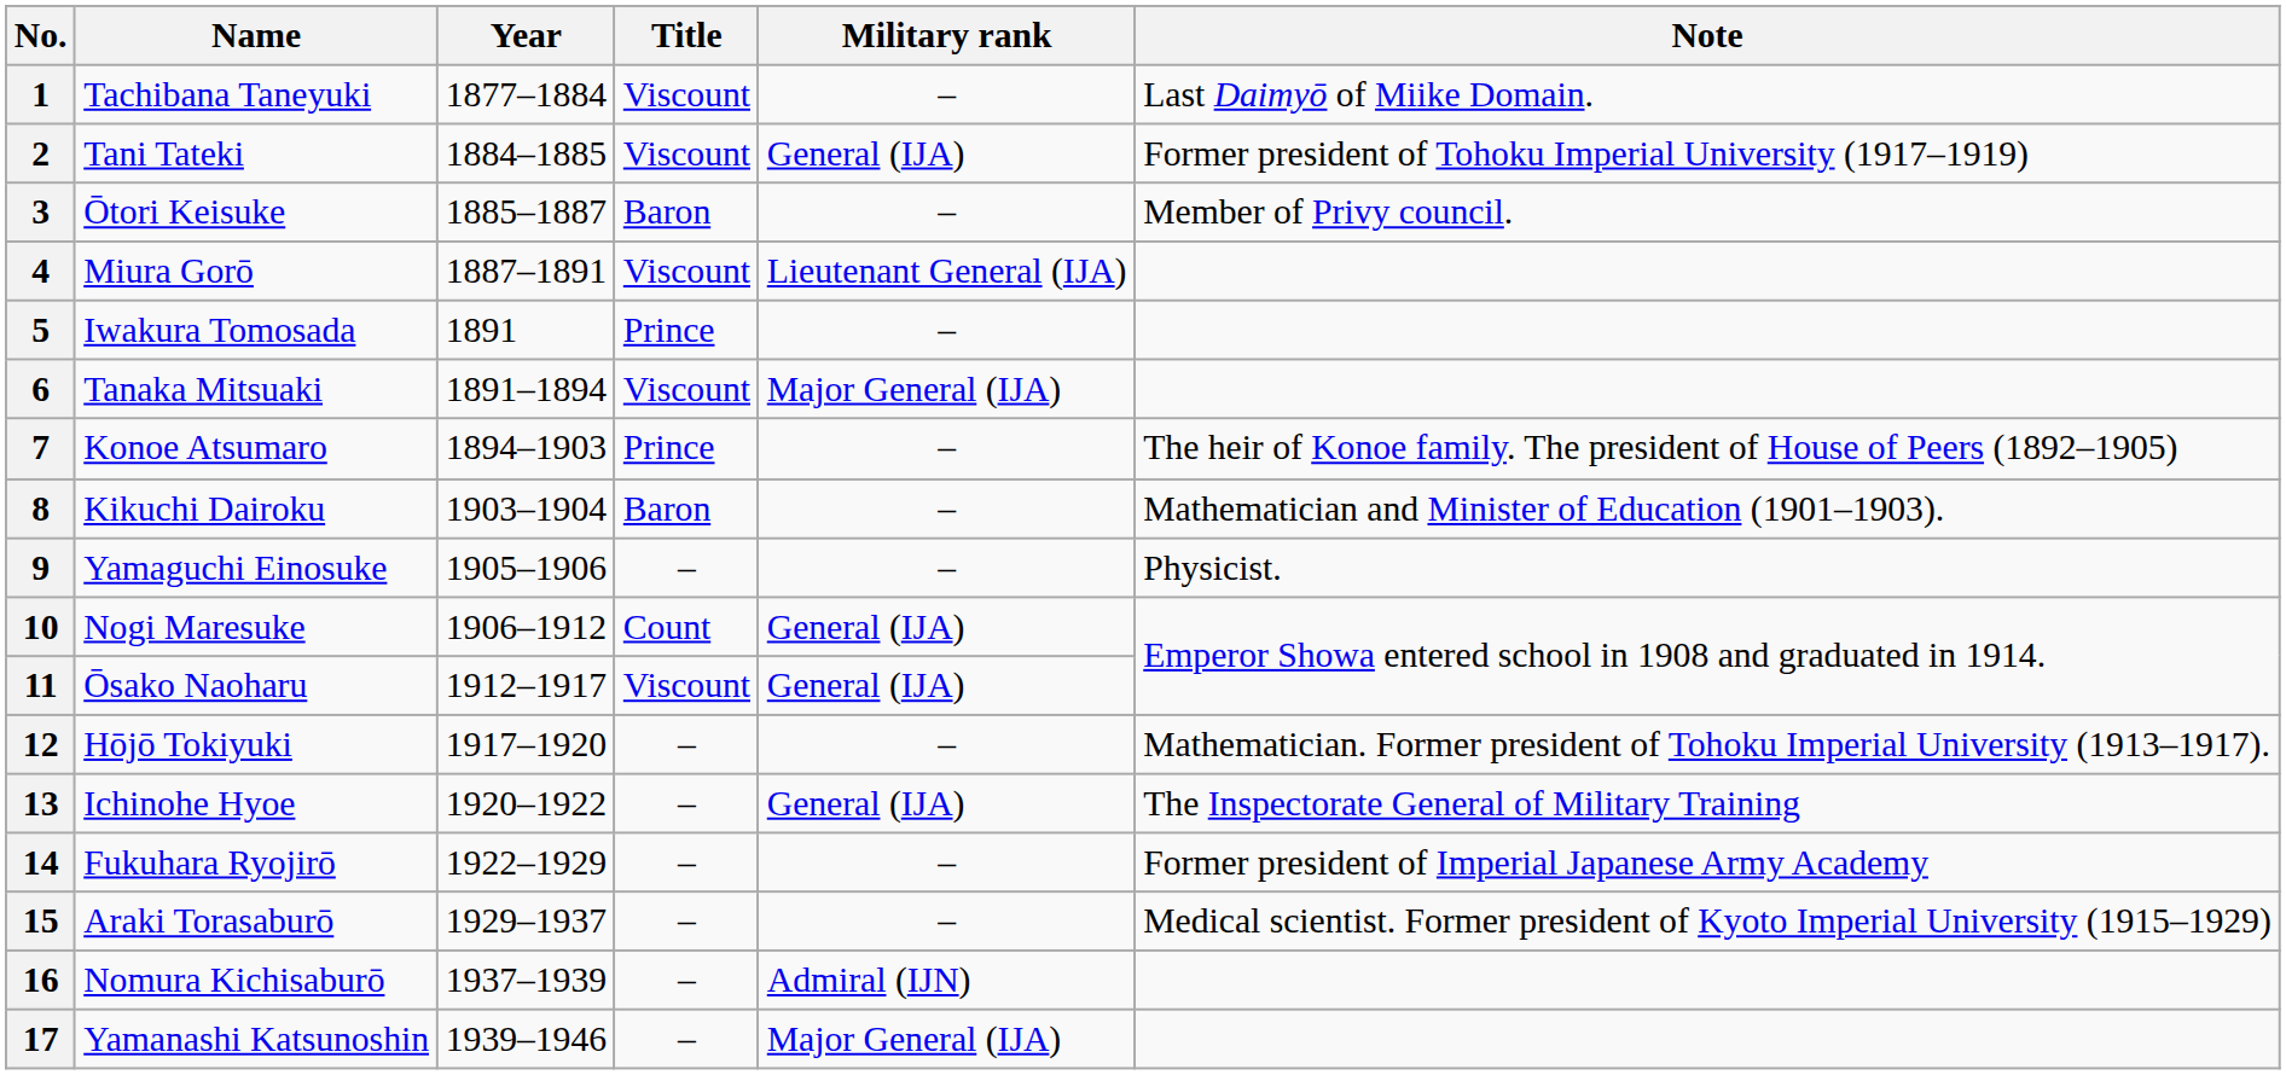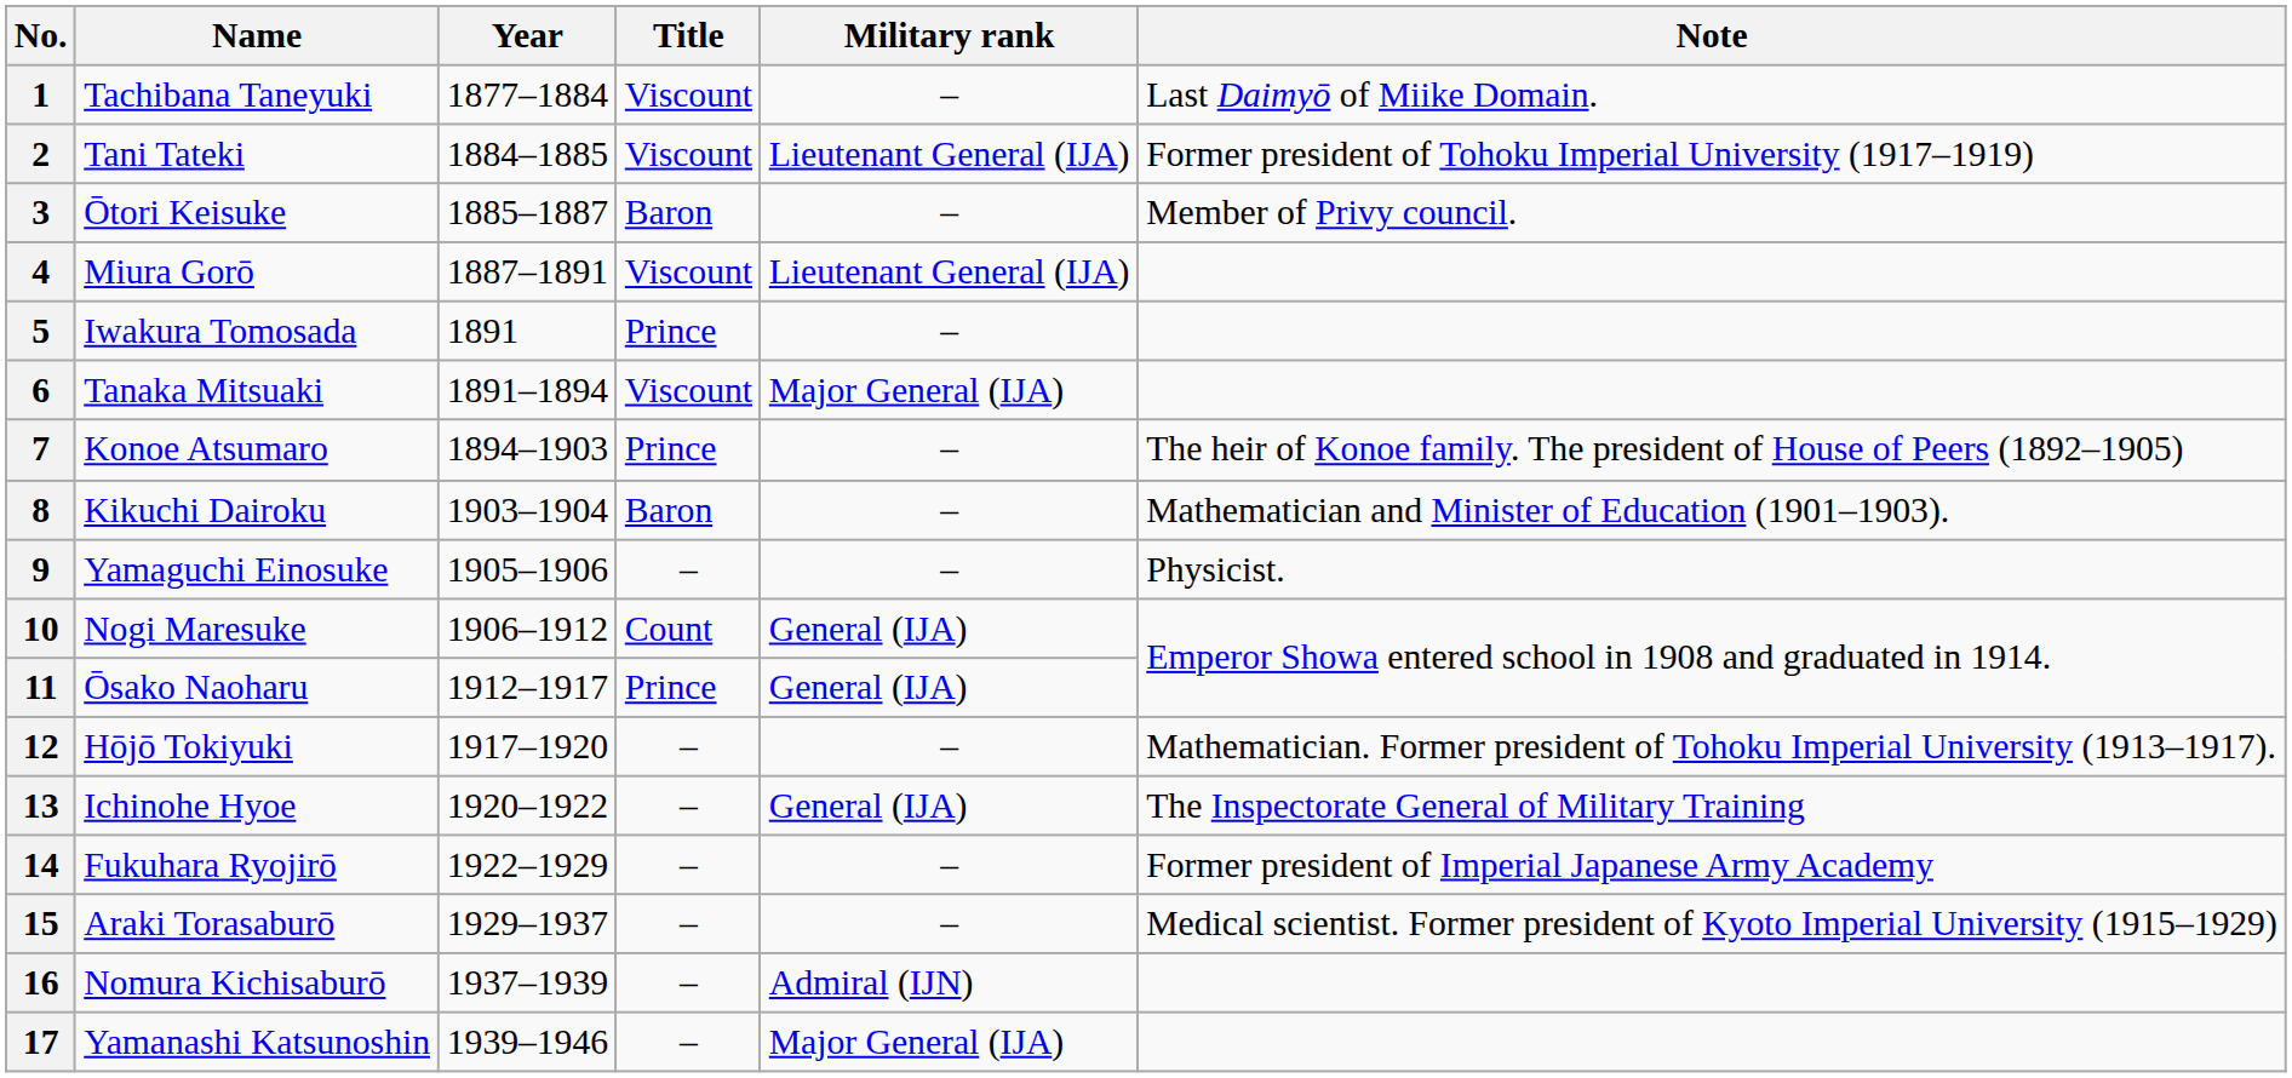 <table class="wikitable" style="font-size: 95%;">
 <tr>
 <th>No.</th>
 <th>Name</th>
 <th>Year</th>
 <th>Title</th>
 <th>Military rank</th>
 <th>Note</th>
 </tr>
 <tr>
 <th>1</th>
 <td><a href='#'>Tachibana Taneyuki</a></td>
 <td>1877–1884</td>
 <td><a href='#'>Viscount</a></td>
 <td align="center">–</td>
 <td>Last <em><a href='#'>Daimyō</a></em> of <a href='#'>Miike Domain</a>.</td>
 </tr>
 <tr>
 <th>2</th>
 <td><a href='#'>Tani Tateki</a></td>
 <td>1884–1885</td>
 <td><a href='#'>Viscount</a></td>
-<td><a href='#'>General</a> (<a href='#'>IJA</a>)</td>
+<td><a href='#'>Lieutenant General</a> (<a href='#'>IJA</a>)</td>
 <td>Former president of <a href='#'>Tohoku Imperial University</a> (1917–1919)</td>
 </tr>
 <tr>
 <th>3</th>
 <td><a href='#'>Ōtori Keisuke</a></td>
 <td>1885–1887</td>
 <td><a href='#'>Baron</a></td>
 <td align="center">–</td>
 <td>Member of <a href='#'>Privy council</a>.</td>
 </tr>
 <tr>
 <th>4</th>
 <td><a href='#'>Miura Gorō</a></td>
 <td>1887–1891</td>
 <td><a href='#'>Viscount</a></td>
 <td><a href='#'>Lieutenant General</a> (<a href='#'>IJA</a>)</td>
 <td></td>
 </tr>
 <tr>
 <th>5</th>
 <td><a href='#'>Iwakura Tomosada</a></td>
 <td>1891</td>
 <td><a href='#'>Prince</a></td>
 <td align="center">–</td>
 <td></td>
 </tr>
 <tr>
 <th>6</th>
 <td><a href='#'>Tanaka Mitsuaki</a></td>
 <td>1891–1894</td>
 <td><a href='#'>Viscount</a></td>
 <td><a href='#'>Major General</a> (<a href='#'>IJA</a>)</td>
 <td></td>
 </tr>
 <tr>
 <th>7</th>
 <td><a href='#'>Konoe Atsumaro</a></td>
 <td>1894–1903</td>
 <td><a href='#'>Prince</a></td>
 <td align="center">–</td>
 <td>The heir of <a href='#'>Konoe family</a>. The president of <a href='#'>House of Peers</a> (1892–1905)</td>
 </tr>
 <tr>
 <th>8</th>
 <td><a href='#'>Kikuchi Dairoku</a></td>
 <td>1903–1904</td>
 <td><a href='#'>Baron</a></td>
 <td align="center">–</td>
 <td>Mathematician and <a href='#'>Minister of Education</a> (1901–1903).</td>
 </tr>
 <tr>
 <th>9</th>
 <td><a href='#'>Yamaguchi Einosuke</a></td>
 <td>1905–1906</td>
 <td align="center">–</td>
 <td align="center">–</td>
 <td>Physicist.</td>
 </tr>
 <tr>
 <th>10</th>
 <td><a href='#'>Nogi Maresuke</a></td>
 <td>1906–1912</td>
 <td><a href='#'>Count</a></td>
 <td><a href='#'>General</a> (<a href='#'>IJA</a>)</td>
 <td rowspan="2"><a href='#'>Emperor Showa</a> entered school in 1908 and graduated in 1914.</td>
 </tr>
 <tr>
 <th>11</th>
 <td><a href='#'>Ōsako Naoharu</a></td>
 <td>1912–1917</td>
-<td><a href='#'>Viscount</a></td>
+<td><a href='#'>Prince</a></td>
 <td><a href='#'>General</a> (<a href='#'>IJA</a>)</td>
 </tr>
 <tr>
 <th>12</th>
 <td><a href='#'>Hōjō Tokiyuki</a></td>
 <td>1917–1920</td>
 <td align="center">–</td>
 <td align="center">–</td>
 <td>Mathematician. Former president of <a href='#'>Tohoku Imperial University</a> (1913–1917).</td>
 </tr>
 <tr>
 <th>13</th>
 <td><a href='#'>Ichinohe Hyoe</a></td>
 <td>1920–1922</td>
 <td align="center">–</td>
 <td><a href='#'>General</a> (<a href='#'>IJA</a>)</td>
 <td>The <a href='#'>Inspectorate General of Military Training</a></td>
 </tr>
 <tr>
 <th>14</th>
 <td><a href='#'>Fukuhara Ryojirō</a></td>
 <td>1922–1929</td>
 <td align="center">–</td>
 <td align="center">–</td>
 <td>Former president of <a href='#'>Imperial Japanese Army Academy</a></td>
 </tr>
 <tr>
 <th>15</th>
 <td><a href='#'>Araki Torasaburō</a></td>
 <td>1929–1937</td>
 <td align="center">–</td>
 <td align="center">–</td>
 <td>Medical scientist. Former president of <a href='#'>Kyoto Imperial University</a> (1915–1929)</td>
 </tr>
 <tr>
 <th>16</th>
 <td><a href='#'>Nomura Kichisaburō</a></td>
 <td>1937–1939</td>
 <td align="center">–</td>
 <td><a href='#'>Admiral</a> (<a href='#'>IJN</a>)</td>
 <td></td>
 </tr>
 <tr>
 <th>17</th>
 <td><a href='#'>Yamanashi Katsunoshin</a></td>
 <td>1939–1946</td>
 <td align="center">–</td>
 <td><a href='#'>Major General</a> (<a href='#'>IJA</a>)</td>
 <td></td>
 </tr>
 </table>
